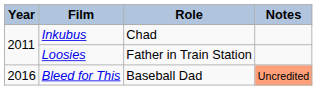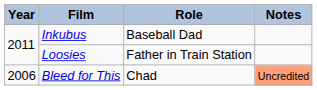 <table class="wikitable" style="font-size:95%;">
 <tr>
 <th style="background:#B0C4DE;">Year</th>
 <th style="background:#B0C4DE;">Film</th>
 <th style="background:#B0C4DE;">Role</th>
 <th style="background:#B0C4DE;">Notes</th>
 </tr>
 <tr>
 <td rowspan=2>2011</td>
 <td><em><a href='#'>Inkubus</a></em></td>
-<td>Chad</td>
+<td>Baseball Dad</td>
 <td></td>
 </tr>
 <tr>
 <td><em><a href='#'>Loosies</a></em></td>
 <td>Father in Train Station</td>
 <td></td>
 </tr>
 <tr>
-<td>2016</td>
+<td>2006</td>
 <td><em><a href='#'>Bleed for This</a></em></td>
-<td>Baseball Dad</td>
+<td>Chad</td>
 <td style="background: lightsalmon;"><small>Uncredited</small></td>
 </tr>
 </table>
